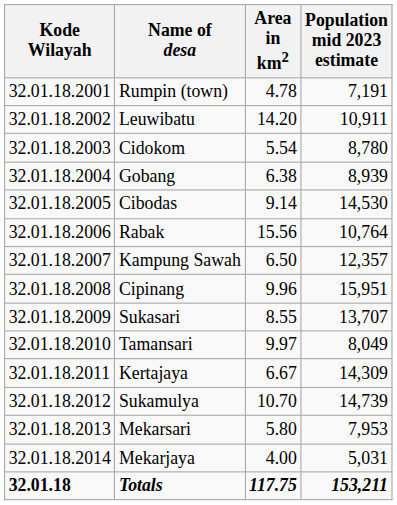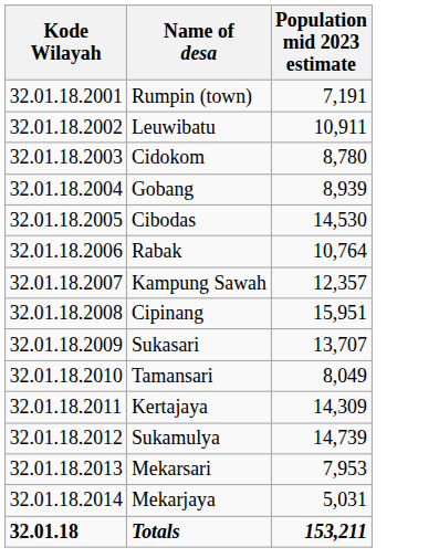 <table class="wikitable">
 <tr>
 <th>Kode <br>Wilayah</th>
 <th>Name of <br> <em>desa</em></th>
-<th>Area <br>in <br>km<sup>2</sup></th>
 <th>Population<br>mid 2023<br>estimate</th>
 </tr>
 <tr>
 <td>32.01.18.2001</td>
 <td>Rumpin (town)</td>
-<td align="right">4.78</td>
 <td align="right">7,191</td>
 </tr>
 <tr>
 <td>32.01.18.2002</td>
 <td>Leuwibatu</td>
-<td align="right">14.20</td>
 <td align="right">10,911</td>
 </tr>
 <tr>
 <td>32.01.18.2003</td>
 <td>Cidokom</td>
-<td align="right">5.54</td>
 <td align="right">8,780</td>
 </tr>
 <tr>
 <td>32.01.18.2004</td>
 <td>Gobang</td>
-<td align="right">6.38</td>
 <td align="right">8,939</td>
 </tr>
 <tr>
 <td>32.01.18.2005</td>
 <td>Cibodas</td>
-<td align="right">9.14</td>
 <td align="right">14,530</td>
 </tr>
 <tr>
 <td>32.01.18.2006</td>
 <td>Rabak</td>
-<td align="right">15.56</td>
 <td align="right">10,764</td>
 </tr>
 <tr>
 <td>32.01.18.2007</td>
 <td>Kampung Sawah</td>
-<td align="right">6.50</td>
 <td align="right">12,357</td>
 </tr>
 <tr>
 <td>32.01.18.2008</td>
 <td>Cipinang</td>
-<td align="right">9.96</td>
 <td align="right">15,951</td>
 </tr>
 <tr>
 <td>32.01.18.2009</td>
 <td>Sukasari</td>
-<td align="right">8.55</td>
 <td align="right">13,707</td>
 </tr>
 <tr>
 <td>32.01.18.2010</td>
 <td>Tamansari</td>
-<td align="right">9.97</td>
 <td align="right">8,049</td>
 </tr>
 <tr>
 <td>32.01.18.2011</td>
 <td>Kertajaya</td>
-<td align="right">6.67</td>
 <td align="right">14,309</td>
 </tr>
 <tr>
 <td>32.01.18.2012</td>
 <td>Sukamulya</td>
-<td align="right">10.70</td>
 <td align="right">14,739</td>
 </tr>
 <tr>
 <td>32.01.18.2013</td>
 <td>Mekarsari</td>
-<td align="right">5.80</td>
 <td align="right">7,953</td>
 </tr>
 <tr>
 <td>32.01.18.2014</td>
 <td>Mekarjaya</td>
-<td align="right">4.00</td>
 <td align="right">5,031</td>
 </tr>
 <tr>
 <td><strong>32.01.18</strong></td>
 <td><strong><em>Totals</em></strong></td>
-<td align="right"><strong><em>117.75</em></strong></td>
 <td align="right"><strong><em>153,211</em></strong></td>
 </tr>
 </table>
